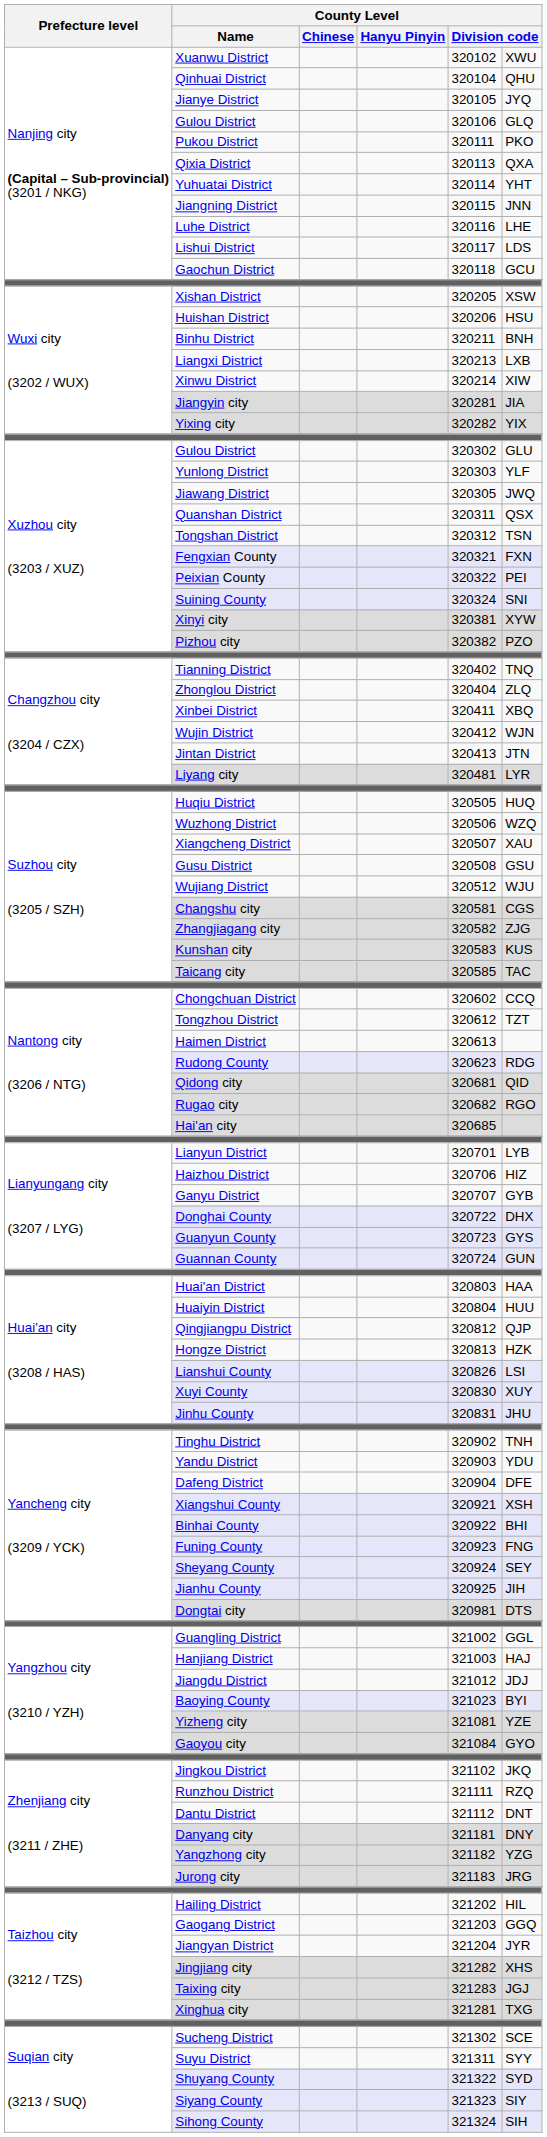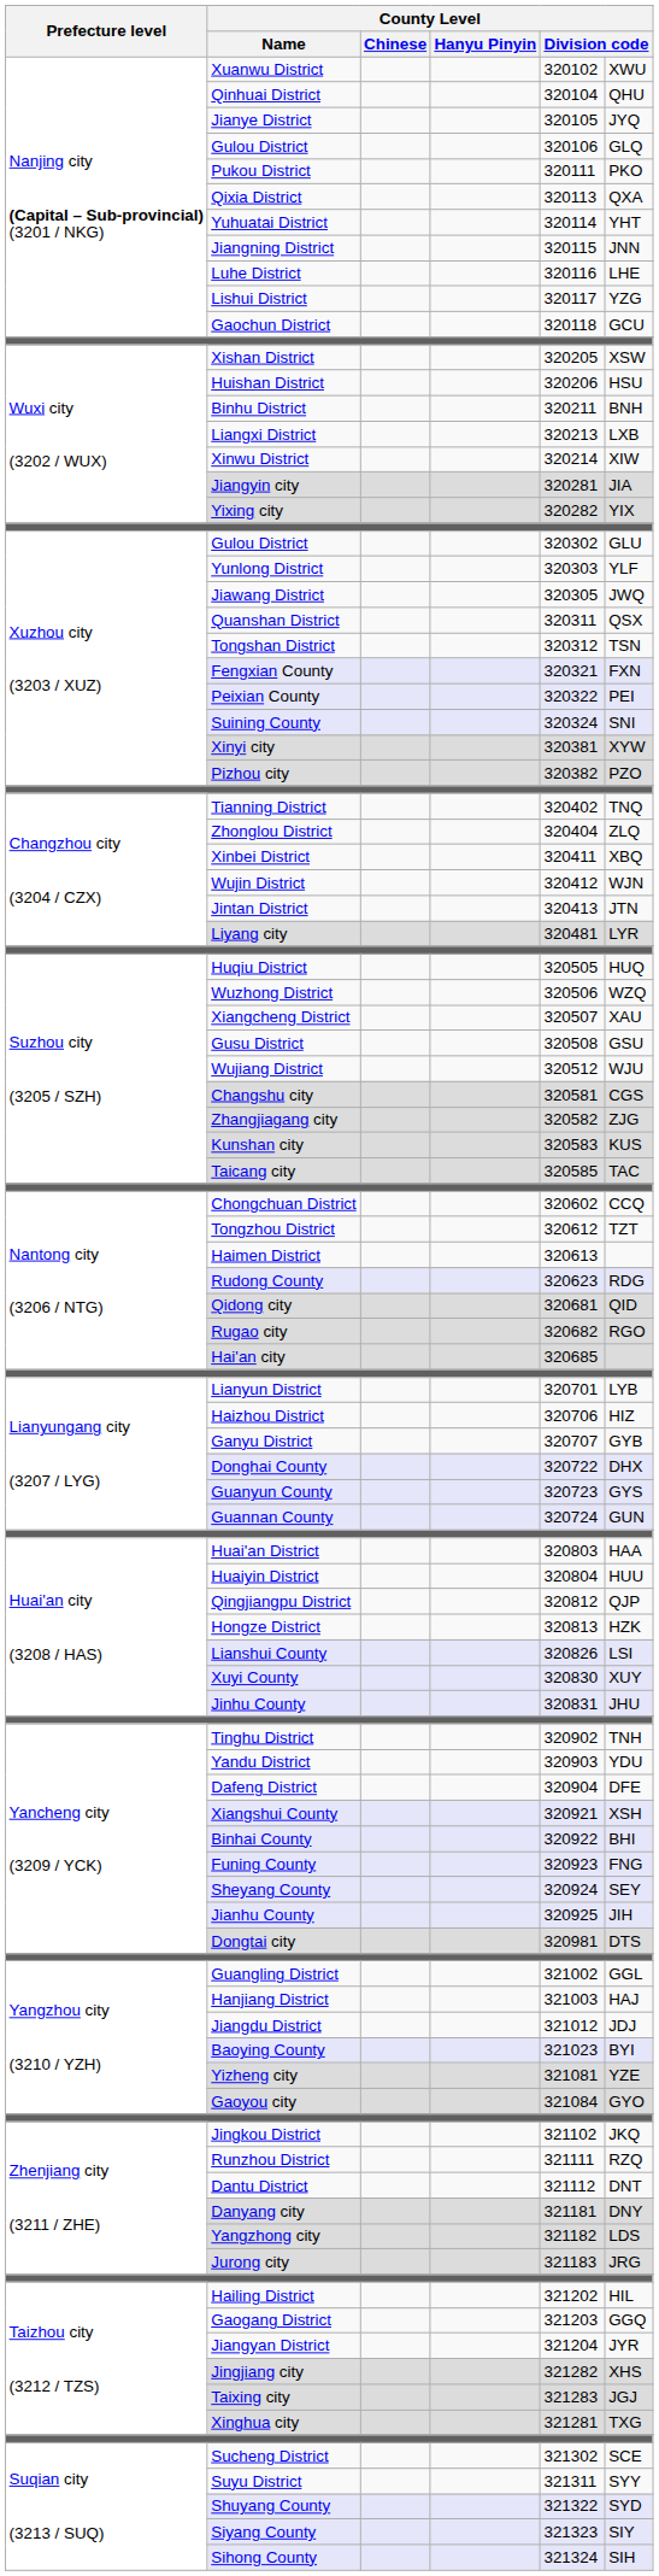 <table class="wikitable" style="padding: 24em 0; font-size: 90%;">
 <tr>
 <th rowspan="2">Prefecture level</th>
 <th colspan="5">County Level</th>
 </tr>
 <tr>
 <th>Name</th>
 <th><a href='#'>Chinese</a></th>
 <th><a href='#'>Hanyu Pinyin</a></th>
 <th colspan="2"><a href='#'>Division code</a></th>
 </tr>
 <tr>
 <td bgcolor="#FFFFFF" rowspan="11"><a href='#'>Nanjing</a> city<br><br><br> <strong>(Capital – Sub-provincial)</strong><br>(3201 / NKG)</td>
 <td><a href='#'>Xuanwu District</a></td>
 <td></td>
 <td></td>
 <td>320102</td>
 <td>XWU</td>
 </tr>
 <tr>
 <td><a href='#'>Qinhuai District</a></td>
 <td></td>
 <td></td>
 <td>320104</td>
 <td>QHU</td>
 </tr>
 <tr>
 <td><a href='#'>Jianye District</a></td>
 <td></td>
 <td></td>
 <td>320105</td>
 <td>JYQ</td>
 </tr>
 <tr>
 <td><a href='#'>Gulou District</a></td>
 <td></td>
 <td></td>
 <td>320106</td>
 <td>GLQ</td>
 </tr>
 <tr>
 <td><a href='#'>Pukou District</a></td>
 <td></td>
 <td></td>
 <td>320111</td>
 <td>PKO</td>
 </tr>
 <tr>
 <td><a href='#'>Qixia District</a></td>
 <td></td>
 <td></td>
 <td>320113</td>
 <td>QXA</td>
 </tr>
 <tr>
 <td><a href='#'>Yuhuatai District</a></td>
 <td></td>
 <td></td>
 <td>320114</td>
 <td>YHT</td>
 </tr>
 <tr>
 <td><a href='#'>Jiangning District</a></td>
 <td></td>
 <td></td>
 <td>320115</td>
 <td>JNN</td>
 </tr>
 <tr>
 <td><a href='#'>Luhe District</a></td>
 <td></td>
 <td></td>
 <td>320116</td>
 <td>LHE</td>
 </tr>
 <tr>
 <td><a href='#'>Lishui District</a></td>
 <td></td>
 <td></td>
 <td>320117</td>
-<td>LDS</td>
+<td>YZG</td>
 </tr>
 <tr>
 <td><a href='#'>Gaochun District</a></td>
 <td></td>
 <td></td>
 <td>320118</td>
 <td>GCU</td>
 </tr>
 <tr>
 </tr>
 <tr style = "background:#606060; height: 2pt">
 <td colspan = "6"></td>
 </tr>
 <tr>
 <td bgcolor="#FFFFFF" rowspan="7"><a href='#'>Wuxi</a> city<br><br><br>(3202 / WUX)</td>
 <td><a href='#'>Xishan District</a></td>
 <td></td>
 <td></td>
 <td>320205</td>
 <td>XSW</td>
 </tr>
 <tr>
 <td><a href='#'>Huishan District</a></td>
 <td></td>
 <td></td>
 <td>320206</td>
 <td>HSU</td>
 </tr>
 <tr>
 <td><a href='#'>Binhu District</a></td>
 <td></td>
 <td></td>
 <td>320211</td>
 <td>BNH</td>
 </tr>
 <tr>
 <td><a href='#'>Liangxi District</a></td>
 <td></td>
 <td></td>
 <td>320213</td>
 <td>LXB</td>
 </tr>
 <tr>
 <td><a href='#'>Xinwu District</a></td>
 <td></td>
 <td></td>
 <td>320214</td>
 <td>XIW</td>
 </tr>
 <tr bgcolor="#DCDCDC">
 <td><a href='#'>Jiangyin</a> city</td>
 <td></td>
 <td></td>
 <td>320281</td>
 <td>JIA</td>
 </tr>
 <tr bgcolor="#DCDCDC">
 <td><a href='#'>Yixing</a> city</td>
 <td></td>
 <td></td>
 <td>320282</td>
 <td>YIX</td>
 </tr>
 <tr>
 </tr>
 <tr style = "background:#606060; height: 2pt">
 <td colspan = "6"></td>
 </tr>
 <tr>
 <td bgcolor="#FFFFFF" rowspan="10"><a href='#'>Xuzhou</a> city<br><br><br>(3203 / XUZ)</td>
 <td><a href='#'>Gulou District</a></td>
 <td></td>
 <td></td>
 <td>320302</td>
 <td>GLU</td>
 </tr>
 <tr>
 <td><a href='#'>Yunlong District</a></td>
 <td></td>
 <td></td>
 <td>320303</td>
 <td>YLF</td>
 </tr>
 <tr>
 <td><a href='#'>Jiawang District</a></td>
 <td></td>
 <td></td>
 <td>320305</td>
 <td>JWQ</td>
 </tr>
 <tr>
 <td><a href='#'>Quanshan District</a></td>
 <td></td>
 <td></td>
 <td>320311</td>
 <td>QSX</td>
 </tr>
 <tr>
 <td><a href='#'>Tongshan District</a></td>
 <td></td>
 <td></td>
 <td>320312</td>
 <td>TSN</td>
 </tr>
 <tr bgcolor="#E6E6FA">
 <td><a href='#'>Fengxian</a> County</td>
 <td></td>
 <td></td>
 <td>320321</td>
 <td>FXN</td>
 </tr>
 <tr bgcolor="#E6E6FA">
 <td><a href='#'>Peixian</a> County</td>
 <td></td>
 <td></td>
 <td>320322</td>
 <td>PEI</td>
 </tr>
 <tr bgcolor="#E6E6FA">
 <td><a href='#'>Suining County</a></td>
 <td></td>
 <td></td>
 <td>320324</td>
 <td>SNI</td>
 </tr>
 <tr bgcolor="#DCDCDC">
 <td><a href='#'>Xinyi</a> city</td>
 <td></td>
 <td></td>
 <td>320381</td>
 <td>XYW</td>
 </tr>
 <tr bgcolor="#DCDCDC">
 <td><a href='#'>Pizhou</a> city</td>
 <td></td>
 <td></td>
 <td>320382</td>
 <td>PZO</td>
 </tr>
 <tr>
 </tr>
 <tr style = "background:#606060; height: 2pt">
 <td colspan = "6"></td>
 </tr>
 <tr>
 <td bgcolor="#FFFFFF" rowspan="6"><a href='#'>Changzhou</a> city<br><br><br>(3204 / CZX)</td>
 <td><a href='#'>Tianning District</a></td>
 <td></td>
 <td></td>
 <td>320402</td>
 <td>TNQ</td>
 </tr>
 <tr>
 <td><a href='#'>Zhonglou District</a></td>
 <td></td>
 <td></td>
 <td>320404</td>
 <td>ZLQ</td>
 </tr>
 <tr>
 <td><a href='#'>Xinbei District</a></td>
 <td></td>
 <td></td>
 <td>320411</td>
 <td>XBQ</td>
 </tr>
 <tr>
 <td><a href='#'>Wujin District</a></td>
 <td></td>
 <td></td>
 <td>320412</td>
 <td>WJN</td>
 </tr>
 <tr>
 <td><a href='#'>Jintan District</a></td>
 <td></td>
 <td></td>
 <td>320413</td>
 <td>JTN</td>
 </tr>
 <tr bgcolor="#DCDCDC">
 <td><a href='#'>Liyang</a> city</td>
 <td></td>
 <td></td>
 <td>320481</td>
 <td>LYR</td>
 </tr>
 <tr>
 </tr>
 <tr style = "background:#606060; height: 2pt">
 <td colspan = "6"></td>
 </tr>
 <tr>
 <td bgcolor="#FFFFFF" rowspan="9"><a href='#'>Suzhou</a> city<br><br><br>(3205 / SZH)</td>
 <td><a href='#'>Huqiu District</a></td>
 <td></td>
 <td></td>
 <td>320505</td>
 <td>HUQ</td>
 </tr>
 <tr>
 <td><a href='#'>Wuzhong District</a></td>
 <td></td>
 <td></td>
 <td>320506</td>
 <td>WZQ</td>
 </tr>
 <tr>
 <td><a href='#'>Xiangcheng District</a></td>
 <td></td>
 <td></td>
 <td>320507</td>
 <td>XAU</td>
 </tr>
 <tr>
 <td><a href='#'>Gusu District</a></td>
 <td></td>
 <td></td>
 <td>320508</td>
 <td>GSU</td>
 </tr>
 <tr>
 <td><a href='#'>Wujiang District</a></td>
 <td></td>
 <td></td>
 <td>320512</td>
 <td>WJU</td>
 </tr>
 <tr bgcolor="#DCDCDC">
 <td><a href='#'>Changshu</a> city</td>
 <td></td>
 <td></td>
 <td>320581</td>
 <td>CGS</td>
 </tr>
 <tr bgcolor="#DCDCDC">
 <td><a href='#'>Zhangjiagang</a> city</td>
 <td></td>
 <td></td>
 <td>320582</td>
 <td>ZJG</td>
 </tr>
 <tr bgcolor="#DCDCDC">
 <td><a href='#'>Kunshan</a> city</td>
 <td></td>
 <td></td>
 <td>320583</td>
 <td>KUS</td>
 </tr>
 <tr bgcolor="#DCDCDC">
 <td><a href='#'>Taicang</a> city</td>
 <td></td>
 <td></td>
 <td>320585</td>
 <td>TAC</td>
 </tr>
 <tr>
 </tr>
 <tr style = "background:#606060; height: 2pt">
 <td colspan = "6"></td>
 </tr>
 <tr>
 <td bgcolor="#FFFFFF" rowspan="7"><a href='#'>Nantong</a> city<br><br><br>(3206 / NTG)</td>
 <td><a href='#'>Chongchuan District</a></td>
 <td></td>
 <td></td>
 <td>320602</td>
 <td>CCQ</td>
 </tr>
 <tr>
 <td><a href='#'>Tongzhou District</a></td>
 <td></td>
 <td></td>
 <td>320612</td>
 <td>TZT</td>
 </tr>
 <tr>
 <td><a href='#'>Haimen District</a></td>
 <td></td>
 <td></td>
 <td>320613</td>
 <td></td>
 </tr>
 <tr bgcolor="#E6E6FA">
 <td><a href='#'>Rudong County</a></td>
 <td></td>
 <td></td>
 <td>320623</td>
 <td>RDG</td>
 </tr>
 <tr bgcolor="#DCDCDC">
 <td><a href='#'>Qidong</a> city</td>
 <td></td>
 <td></td>
 <td>320681</td>
 <td>QID</td>
 </tr>
 <tr bgcolor="#DCDCDC">
 <td><a href='#'>Rugao</a> city</td>
 <td></td>
 <td></td>
 <td>320682</td>
 <td>RGO</td>
 </tr>
 <tr bgcolor="#DCDCDC">
 <td><a href='#'>Hai'an</a> city</td>
 <td></td>
 <td></td>
 <td>320685</td>
 <td></td>
 </tr>
 <tr>
 </tr>
 <tr style = "background:#606060; height: 2pt">
 <td colspan = "6"></td>
 </tr>
 <tr>
 <td bgcolor="#FFFFFF" rowspan="6"><a href='#'>Lianyungang</a> city<br><br><br>(3207 / LYG)</td>
 <td><a href='#'>Lianyun District</a></td>
 <td></td>
 <td></td>
 <td>320701</td>
 <td>LYB</td>
 </tr>
 <tr>
 <td><a href='#'>Haizhou District</a></td>
 <td></td>
 <td></td>
 <td>320706</td>
 <td>HIZ</td>
 </tr>
 <tr>
 <td><a href='#'>Ganyu District</a></td>
 <td></td>
 <td></td>
 <td>320707</td>
 <td>GYB</td>
 </tr>
 <tr bgcolor="#E6E6FA">
 <td><a href='#'>Donghai County</a></td>
 <td></td>
 <td></td>
 <td>320722</td>
 <td>DHX</td>
 </tr>
 <tr bgcolor="#E6E6FA">
 <td><a href='#'>Guanyun County</a></td>
 <td></td>
 <td></td>
 <td>320723</td>
 <td>GYS</td>
 </tr>
 <tr bgcolor="#E6E6FA">
 <td><a href='#'>Guannan County</a></td>
 <td></td>
 <td></td>
 <td>320724</td>
 <td>GUN</td>
 </tr>
 <tr>
 </tr>
 <tr style = "background:#606060; height: 2pt">
 <td colspan = "6"></td>
 </tr>
 <tr>
 <td bgcolor="#FFFFFF" rowspan="7"><a href='#'>Huai'an</a> city<br><br><br>(3208 / HAS)</td>
 <td><a href='#'>Huai'an District</a></td>
 <td></td>
 <td></td>
 <td>320803</td>
 <td>HAA</td>
 </tr>
 <tr>
 <td><a href='#'>Huaiyin District</a></td>
 <td></td>
 <td></td>
 <td>320804</td>
 <td>HUU</td>
 </tr>
 <tr>
 <td><a href='#'>Qingjiangpu District</a></td>
 <td></td>
 <td></td>
 <td>320812</td>
 <td>QJP</td>
 </tr>
 <tr>
 <td><a href='#'>Hongze District</a></td>
 <td></td>
 <td></td>
 <td>320813</td>
 <td>HZK</td>
 </tr>
 <tr bgcolor="#E6E6FA">
 <td><a href='#'>Lianshui County</a></td>
 <td></td>
 <td></td>
 <td>320826</td>
 <td>LSI</td>
 </tr>
 <tr bgcolor="#E6E6FA">
 <td><a href='#'>Xuyi County</a></td>
 <td></td>
 <td></td>
 <td>320830</td>
 <td>XUY</td>
 </tr>
 <tr bgcolor="#E6E6FA">
 <td><a href='#'>Jinhu County</a></td>
 <td></td>
 <td></td>
 <td>320831</td>
 <td>JHU</td>
 </tr>
 <tr>
 </tr>
 <tr style = "background:#606060; height: 2pt">
 <td colspan = "6"></td>
 </tr>
 <tr>
 <td bgcolor="#FFFFFF" rowspan="9"><a href='#'>Yancheng</a> city<br><br><br>(3209 / YCK)</td>
 <td><a href='#'>Tinghu District</a></td>
 <td></td>
 <td></td>
 <td>320902</td>
 <td>TNH</td>
 </tr>
 <tr>
 <td><a href='#'>Yandu District</a></td>
 <td></td>
 <td></td>
 <td>320903</td>
 <td>YDU</td>
 </tr>
 <tr>
 <td><a href='#'>Dafeng District</a></td>
 <td></td>
 <td></td>
 <td>320904</td>
 <td>DFE</td>
 </tr>
 <tr bgcolor="#E6E6FA">
 <td><a href='#'>Xiangshui County</a></td>
 <td></td>
 <td></td>
 <td>320921</td>
 <td>XSH</td>
 </tr>
 <tr bgcolor="#E6E6FA">
 <td><a href='#'>Binhai County</a></td>
 <td></td>
 <td></td>
 <td>320922</td>
 <td>BHI</td>
 </tr>
 <tr bgcolor="#E6E6FA">
 <td><a href='#'>Funing County</a></td>
 <td></td>
 <td></td>
 <td>320923</td>
 <td>FNG</td>
 </tr>
 <tr bgcolor="#E6E6FA">
 <td><a href='#'>Sheyang County</a></td>
 <td></td>
 <td></td>
 <td>320924</td>
 <td>SEY</td>
 </tr>
 <tr bgcolor="#E6E6FA">
 <td><a href='#'>Jianhu County</a></td>
 <td></td>
 <td></td>
 <td>320925</td>
 <td>JIH</td>
 </tr>
 <tr bgcolor="#DCDCDC">
 <td><a href='#'>Dongtai</a> city</td>
 <td></td>
 <td></td>
 <td>320981</td>
 <td>DTS</td>
 </tr>
 <tr>
 </tr>
 <tr style = "background:#606060; height: 2pt">
 <td colspan = "6"></td>
 </tr>
 <tr>
 <td bgcolor="#FFFFFF" rowspan="6"><a href='#'>Yangzhou</a> city<br><br><br>(3210 / YZH)</td>
 <td><a href='#'>Guangling District</a></td>
 <td></td>
 <td></td>
 <td>321002</td>
 <td>GGL</td>
 </tr>
 <tr>
 <td><a href='#'>Hanjiang District</a></td>
 <td></td>
 <td></td>
 <td>321003</td>
 <td>HAJ</td>
 </tr>
 <tr>
 <td><a href='#'>Jiangdu District</a></td>
 <td></td>
 <td></td>
 <td>321012</td>
 <td>JDJ</td>
 </tr>
 <tr bgcolor="#E6E6FA">
 <td><a href='#'>Baoying County</a></td>
 <td></td>
 <td></td>
 <td>321023</td>
 <td>BYI</td>
 </tr>
 <tr bgcolor="#DCDCDC">
 <td><a href='#'>Yizheng</a> city</td>
 <td></td>
 <td></td>
 <td>321081</td>
 <td>YZE</td>
 </tr>
 <tr bgcolor="#DCDCDC">
 <td><a href='#'>Gaoyou</a> city</td>
 <td></td>
 <td></td>
 <td>321084</td>
 <td>GYO</td>
 </tr>
 <tr>
 </tr>
 <tr style = "background:#606060; height: 2pt">
 <td colspan = "6"></td>
 </tr>
 <tr>
 <td bgcolor="#FFFFFF" rowspan="6"><a href='#'>Zhenjiang</a> city<br><br><br>(3211 / ZHE)</td>
 <td><a href='#'>Jingkou District</a></td>
 <td></td>
 <td></td>
 <td>321102</td>
 <td>JKQ</td>
 </tr>
 <tr>
 <td><a href='#'>Runzhou District</a></td>
 <td></td>
 <td></td>
 <td>321111</td>
 <td>RZQ</td>
 </tr>
 <tr>
 <td><a href='#'>Dantu District</a></td>
 <td></td>
 <td></td>
 <td>321112</td>
 <td>DNT</td>
 </tr>
 <tr bgcolor="#DCDCDC">
 <td><a href='#'>Danyang</a> city</td>
 <td></td>
 <td></td>
 <td>321181</td>
 <td>DNY</td>
 </tr>
 <tr bgcolor="DCDCDC">
 <td><a href='#'>Yangzhong</a> city</td>
 <td></td>
 <td></td>
 <td>321182</td>
-<td>YZG</td>
+<td>LDS</td>
 </tr>
 <tr bgcolor="#DCDCDC">
 <td><a href='#'>Jurong</a> city</td>
 <td></td>
 <td></td>
 <td>321183</td>
 <td>JRG</td>
 </tr>
 <tr>
 </tr>
 <tr style = "background:#606060; height: 2pt">
 <td colspan = "6"></td>
 </tr>
 <tr>
 <td bgcolor="#FFFFFF" rowspan="6"><a href='#'>Taizhou</a> city<br><br><br>(3212 / TZS)</td>
 <td><a href='#'>Hailing District</a></td>
 <td></td>
 <td></td>
 <td>321202</td>
 <td>HIL</td>
 </tr>
 <tr>
 <td><a href='#'>Gaogang District</a></td>
 <td></td>
 <td></td>
 <td>321203</td>
 <td>GGQ</td>
 </tr>
 <tr>
 <td><a href='#'>Jiangyan District</a></td>
 <td></td>
 <td></td>
 <td>321204</td>
 <td>JYR</td>
 </tr>
 <tr bgcolor="#DCDCDC">
 <td><a href='#'>Jingjiang</a> city</td>
 <td></td>
 <td></td>
 <td>321282</td>
 <td>XHS</td>
 </tr>
 <tr bgcolor="#DCDCDC">
 <td><a href='#'>Taixing</a> city</td>
 <td></td>
 <td></td>
 <td>321283</td>
 <td>JGJ</td>
 </tr>
 <tr bgcolor="#DCDCDC">
 <td><a href='#'>Xinghua</a> city</td>
 <td></td>
 <td></td>
 <td>321281</td>
 <td>TXG</td>
 </tr>
 <tr>
 </tr>
 <tr style = "background:#606060; height: 2pt">
 <td colspan = "6"></td>
 </tr>
 <tr>
 <td bgcolor="#FFFFFF" rowspan="5"><a href='#'>Suqian</a> city<br><br><br>(3213 / SUQ)</td>
 <td><a href='#'>Sucheng District</a></td>
 <td></td>
 <td></td>
 <td>321302</td>
 <td>SCE</td>
 </tr>
 <tr>
 <td><a href='#'>Suyu District</a></td>
 <td></td>
 <td></td>
 <td>321311</td>
 <td>SYY</td>
 </tr>
 <tr bgcolor="#E6E6FA">
 <td><a href='#'>Shuyang County</a></td>
 <td></td>
 <td></td>
 <td>321322</td>
 <td>SYD</td>
 </tr>
 <tr bgcolor="#E6E6FA">
 <td><a href='#'>Siyang County</a></td>
 <td></td>
 <td></td>
 <td>321323</td>
 <td>SIY</td>
 </tr>
 <tr bgcolor="#E6E6FA">
 <td><a href='#'>Sihong County</a></td>
 <td></td>
 <td></td>
 <td>321324</td>
 <td>SIH</td>
 </tr>
 </table>
